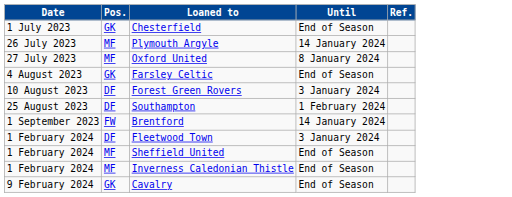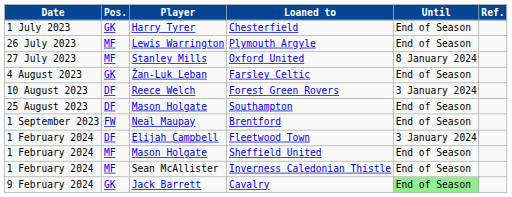 <table class="wikitable plainrowheaders sortable">
 <tr>
 <th style="background:#014593; color:white;">Date</th>
 <th style="background:#014593; color:white;">Pos.</th>
+<th style="background:#014593; color:white;">Player</th>
 <th style="background:#014593; color:white;">Loaned to</th>
 <th style="background:#014593; color:white;">Until</th>
 <th style="background:#014593; color:white;">Ref.</th>
 </tr>
 <tr>
 <td>1 July 2023</td>
 <td><a href='#'>GK</a></td>
+<td> <a href='#'>Harry Tyrer</a></td>
 <td> <a href='#'>Chesterfield</a></td>
 <td>End of Season</td>
 <td></td>
 </tr>
 <tr>
 <td>26 July 2023</td>
 <td><a href='#'>MF</a></td>
+<td> <a href='#'>Lewis Warrington</a></td>
 <td> <a href='#'>Plymouth Argyle</a></td>
-<td>14 January 2024</td>
+<td>End of Season</td>
 <td></td>
 </tr>
 <tr>
 <td>27 July 2023</td>
 <td><a href='#'>MF</a></td>
+<td> <a href='#'>Stanley Mills</a></td>
 <td> <a href='#'>Oxford United</a></td>
 <td>8 January 2024</td>
 <td></td>
 </tr>
 <tr>
 <td>4 August 2023</td>
 <td><a href='#'>GK</a></td>
+<td> <a href='#'>Žan-Luk Leban</a></td>
 <td> <a href='#'>Farsley Celtic</a></td>
 <td>End of Season</td>
 <td></td>
 </tr>
 <tr>
 <td>10 August 2023</td>
 <td><a href='#'>DF</a></td>
+<td> <a href='#'>Reece Welch</a></td>
 <td> <a href='#'>Forest Green Rovers</a></td>
 <td>3 January 2024</td>
 <td></td>
 </tr>
 <tr>
 <td>25 August 2023</td>
 <td><a href='#'>DF</a></td>
+<td> <a href='#'>Mason Holgate</a></td>
 <td> <a href='#'>Southampton</a></td>
-<td>1 February 2024</td>
+<td>End of Season</td>
 <td></td>
 </tr>
 <tr>
 <td>1 September 2023</td>
 <td><a href='#'>FW</a></td>
+<td> <a href='#'>Neal Maupay</a></td>
 <td> <a href='#'>Brentford</a></td>
-<td>14 January 2024</td>
+<td>End of Season</td>
 <td></td>
 </tr>
 <tr>
 <td>1 February 2024</td>
 <td><a href='#'>DF</a></td>
+<td> <a href='#'>Elijah Campbell</a></td>
 <td> <a href='#'>Fleetwood Town</a></td>
 <td>3 January 2024</td>
 <td></td>
 </tr>
 <tr>
 <td>1 February 2024</td>
 <td><a href='#'>MF</a></td>
+<td> <a href='#'>Mason Holgate</a></td>
 <td> <a href='#'>Sheffield United</a></td>
 <td>End of Season</td>
 <td></td>
 </tr>
 <tr>
 <td>1 February 2024</td>
 <td><a href='#'>MF</a></td>
+<td> Sean McAllister</td>
 <td> <a href='#'>Inverness Caledonian Thistle</a></td>
 <td>End of Season</td>
 <td></td>
 </tr>
 <tr>
 <td>9 February 2024</td>
 <td><a href='#'>GK</a></td>
+<td> <a href='#'>Jack Barrett</a></td>
 <td> <a href='#'>Cavalry</a></td>
-<td>End of Season</td>
+<td style="background: lightgreen;">End of Season</td>
 <td></td>
 </tr>
 </table>
